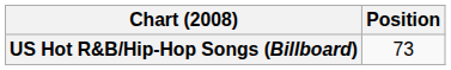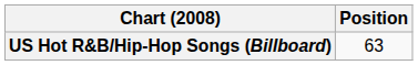 <table class="wikitable plainrowheaders" style="text-align:center">
 <tr>
 <th scope="col">Chart (2008)</th>
 <th scope="col">Position</th>
 </tr>
 <tr>
 <th scope="row">US Hot R&B/Hip-Hop Songs (<em>Billboard</em>)</th>
-<td>73</td>
+<td>63</td>
 </tr>
 </table>
